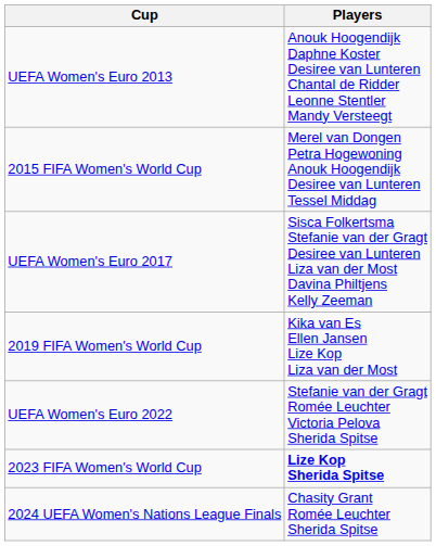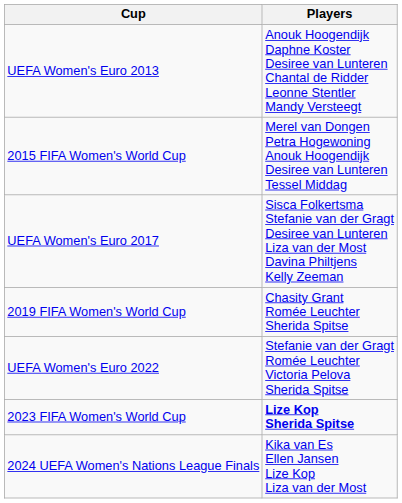 <table class="wikitable" style="text-align: left">
 <tr style="text-align: center">
 <th>Cup</th>
 <th>Players</th>
 </tr>
 <tr>
 <td align="left"> <a href='#'>UEFA Women's Euro 2013</a></td>
 <td> <a href='#'>Anouk Hoogendijk</a><br> <a href='#'>Daphne Koster</a><br> <a href='#'>Desiree van Lunteren</a><br> <a href='#'>Chantal de Ridder</a><br> <a href='#'>Leonne Stentler</a><br> <a href='#'>Mandy Versteegt</a></td>
 </tr>
 <tr>
 <td align="left"> <a href='#'>2015 FIFA Women's World Cup</a></td>
 <td> <a href='#'>Merel van Dongen</a><br> <a href='#'>Petra Hogewoning</a><br> <a href='#'>Anouk Hoogendijk</a><br> <a href='#'>Desiree van Lunteren</a><br> <a href='#'>Tessel Middag</a></td>
 </tr>
 <tr>
 <td align="left"> <a href='#'>UEFA Women's Euro 2017</a></td>
 <td> <a href='#'>Sisca Folkertsma</a><br> <a href='#'>Stefanie van der Gragt</a><br> <a href='#'>Desiree van Lunteren</a><br> <a href='#'>Liza van der Most</a><br> <a href='#'>Davina Philtjens</a><br> <a href='#'>Kelly Zeeman</a></td>
 </tr>
 <tr>
 <td align="left"> <a href='#'>2019 FIFA Women's World Cup</a></td>
-<td> <a href='#'>Kika van Es</a><br> <a href='#'>Ellen Jansen</a><br> <a href='#'>Lize Kop</a><br> <a href='#'>Liza van der Most</a></td>
+<td> <a href='#'>Chasity Grant</a><br> <a href='#'>Romée Leuchter</a><br> <a href='#'>Sherida Spitse</a></td>
 </tr>
 <tr>
 <td align="left"> <a href='#'>UEFA Women's Euro 2022</a></td>
 <td> <a href='#'>Stefanie van der Gragt</a><br> <a href='#'>Romée Leuchter</a><br> <a href='#'>Victoria Pelova</a><br> <a href='#'>Sherida Spitse</a></td>
 </tr>
 <tr>
 <td align="left"> <a href='#'>2023 FIFA Women's World Cup</a></td>
 <td><strong> <a href='#'>Lize Kop</a><br> <a href='#'>Sherida Spitse</a></strong></td>
 </tr>
 <tr>
 <td align="left"> <a href='#'>2024 UEFA Women's Nations League Finals</a></td>
-<td> <a href='#'>Chasity Grant</a><br> <a href='#'>Romée Leuchter</a><br> <a href='#'>Sherida Spitse</a></td>
+<td> <a href='#'>Kika van Es</a><br> <a href='#'>Ellen Jansen</a><br> <a href='#'>Lize Kop</a><br> <a href='#'>Liza van der Most</a></td>
 </tr>
 </table>
